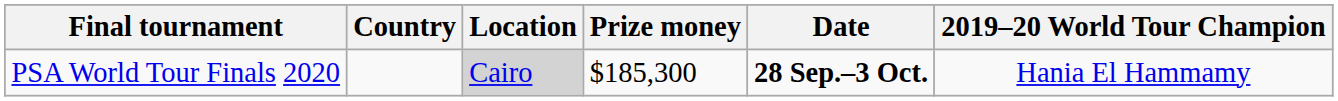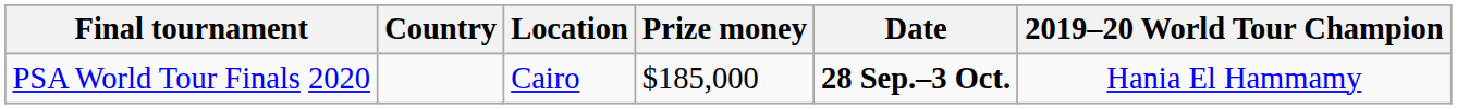 <table class=wikitable>
 <tr>
 <th>Final tournament</th>
 <th>Country</th>
 <th>Location</th>
 <th>Prize money</th>
 <th>Date</th>
 <th>2019–20 World Tour Champion</th>
 </tr>
 <tr>
 <td><a href='#'>PSA World Tour Finals</a> <a href='#'>2020</a></td>
 <td></td>
-<td style="background: lightgrey;"><a href='#'>Cairo</a></td>
-<td>$185,300</td>
+<td><a href='#'>Cairo</a></td>
+<td>$185,000</td>
 <td><strong>28 Sep.–3 Oct.</strong></td>
 <td rowspan=1 colspan=2 align="center"> <a href='#'>Hania El Hammamy</a></td>
 </tr>
 </table>
